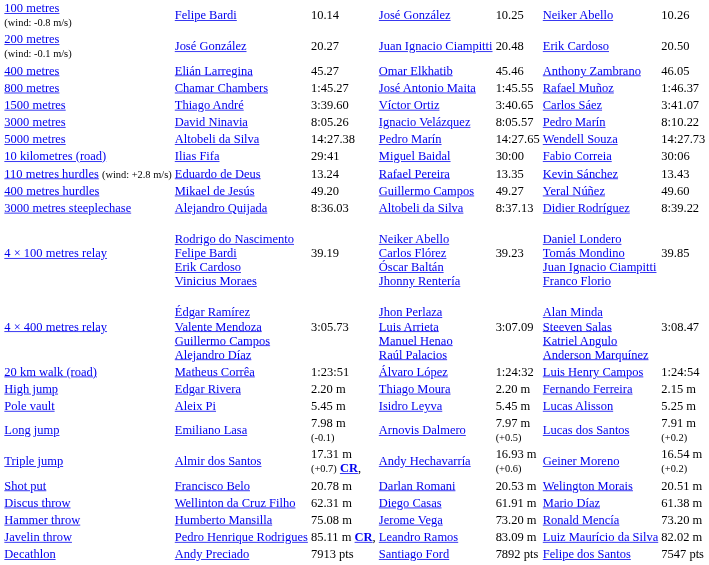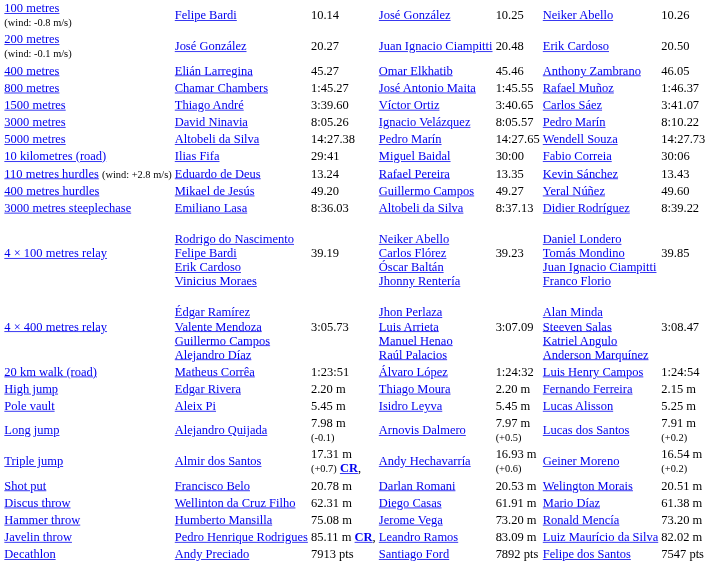 <table>
 <tr>
 <td><a href='#'>100 metres</a> <small><br>(wind: -0.8 m/s)</small></td>
 <td align=left><a href='#'>Felipe Bardi</a><br> </td>
 <td>10.14</td>
 <td align=left><a href='#'>José González</a><br> </td>
 <td>10.25</td>
 <td align=left><a href='#'>Neiker Abello</a><br> </td>
 <td>10.26</td>
 </tr>
 <tr>
 <td><a href='#'>200 metres</a> <small><br>(wind: -0.1 m/s)</small></td>
 <td align=left><a href='#'>José González</a><br> </td>
 <td>20.27</td>
 <td align=left><a href='#'>Juan Ignacio Ciampitti</a><br> </td>
 <td>20.48</td>
 <td align=left><a href='#'>Erik Cardoso</a><br> </td>
 <td>20.50</td>
 </tr>
 <tr>
 <td><a href='#'>400 metres</a></td>
 <td align=left><a href='#'>Elián Larregina</a><br> </td>
 <td>45.27 <strong></strong></td>
 <td align=left><a href='#'>Omar Elkhatib</a><br> </td>
 <td>45.46</td>
 <td align=left><a href='#'>Anthony Zambrano</a><br> </td>
 <td>46.05 <strong></strong></td>
 </tr>
 <tr>
 <td><a href='#'>800 metres</a></td>
 <td align=left><a href='#'>Chamar Chambers</a><br> </td>
 <td>1:45.27 <strong></strong></td>
 <td align=left><a href='#'>José Antonio Maita</a><br> </td>
 <td>1:45.55</td>
 <td align=left><a href='#'>Rafael Muñoz</a><br> </td>
 <td>1:46.37</td>
 </tr>
 <tr>
 <td><a href='#'>1500 metres</a></td>
 <td align=left><a href='#'>Thiago André</a><br> </td>
 <td>3:39.60</td>
 <td align=left><a href='#'>Víctor Ortiz</a><br> </td>
 <td>3:40.65</td>
 <td align=left><a href='#'>Carlos Sáez</a><br> </td>
 <td>3:41.07</td>
 </tr>
 <tr>
 <td><a href='#'>3000 metres</a></td>
 <td align=left><a href='#'>David Ninavia</a><br> </td>
 <td>8:05.26 <strong></strong></td>
 <td align=left><a href='#'>Ignacio Velázquez</a><br> </td>
 <td>8:05.57</td>
 <td align=left><a href='#'>Pedro Marín</a><br> </td>
 <td>8:10.22 <strong></strong></td>
 </tr>
 <tr>
 <td><a href='#'>5000 metres</a></td>
 <td align=left><a href='#'>Altobeli da Silva</a><br> </td>
 <td>14:27.38</td>
 <td align=left><a href='#'>Pedro Marín</a><br> </td>
 <td>14:27.65</td>
 <td align=left><a href='#'>Wendell Souza</a><br> </td>
 <td>14:27.73</td>
 </tr>
 <tr>
 <td><a href='#'>10 kilometres (road)</a></td>
 <td align=left><a href='#'>Ilias Fifa</a><br> </td>
 <td>29:41</td>
 <td align=left><a href='#'>Miguel Baidal</a><br> </td>
 <td>30:00</td>
 <td align=left><a href='#'>Fabio Correia</a><br> </td>
 <td>30:06</td>
 </tr>
 <tr>
 <td><a href='#'>110 metres hurdles</a> <small>(wind: +2.8 m/s)</small></td>
 <td align=left><a href='#'>Eduardo de Deus</a><br> </td>
 <td>13.24</td>
 <td align=left><a href='#'>Rafael Pereira</a><br> </td>
 <td>13.35</td>
 <td align=left><a href='#'>Kevin Sánchez</a><br> </td>
 <td>13.43</td>
 </tr>
 <tr>
 <td><a href='#'>400 metres hurdles</a></td>
 <td align=left><a href='#'>Mikael de Jesús</a><br> </td>
 <td>49.20</td>
 <td align=left><a href='#'>Guillermo Campos</a><br> </td>
 <td>49.27 <strong></strong></td>
 <td align=left><a href='#'>Yeral Núñez</a><br> </td>
 <td>49.60</td>
 </tr>
 <tr>
 <td><a href='#'>3000 metres steeplechase</a></td>
-<td align=left><a href='#'>Alejandro Quijada</a><br> </td>
+<td align=left><a href='#'>Emiliano Lasa</a><br> </td>
 <td>8:36.03</td>
 <td align=left><a href='#'>Altobeli da Silva</a><br> </td>
 <td>8:37.13</td>
 <td align=left><a href='#'>Didier Rodríguez</a><br> </td>
 <td>8:39.22</td>
 </tr>
 <tr>
 <td><a href='#'>4 × 100 metres relay</a></td>
 <td><br><a href='#'>Rodrigo do Nascimento</a><br><a href='#'>Felipe Bardi</a><br><a href='#'>Erik Cardoso</a><br><a href='#'>Vinicius Moraes</a></td>
 <td>39.19</td>
 <td><br><a href='#'>Neiker Abello</a><br><a href='#'>Carlos Flórez</a><br><a href='#'>Óscar Baltán</a><br><a href='#'>Jhonny Rentería</a></td>
 <td>39.23</td>
 <td><br><a href='#'>Daniel Londero</a><br><a href='#'>Tomás Mondino</a> <br><a href='#'>Juan Ignacio Ciampitti</a><br><a href='#'>Franco Florio</a></td>
 <td>39.85  <strong></strong></td>
 </tr>
 <tr>
 <td><a href='#'>4 × 400 metres relay</a></td>
 <td><br><a href='#'>Édgar Ramírez</a><br><a href='#'>Valente Mendoza</a><br><a href='#'>Guillermo Campos</a><br><a href='#'>Alejandro Díaz</a></td>
 <td>3:05.73</td>
 <td><br><a href='#'>Jhon Perlaza</a><br><a href='#'>Luis Arrieta</a><br><a href='#'>Manuel Henao</a><br><a href='#'>Raúl Palacios</a></td>
 <td>3:07.09 <strong></strong></td>
 <td><br><a href='#'>Alan Minda</a><br><a href='#'>Steeven Salas</a><br><a href='#'>Katriel Angulo</a><br><a href='#'>Anderson Marquínez</a></td>
 <td>3:08.47 <strong></strong></td>
 </tr>
 <tr>
 <td><a href='#'>20 km walk (road)</a></td>
 <td align=left><a href='#'>Matheus Corrêa</a><br> </td>
 <td>1:23:51</td>
 <td align=left><a href='#'>Álvaro López</a><br> </td>
 <td>1:24:32</td>
 <td align=left><a href='#'>Luis Henry Campos</a><br> </td>
 <td>1:24:54</td>
 </tr>
 <tr>
 <td><a href='#'>High jump</a></td>
 <td align=left><a href='#'>Edgar Rivera</a><br> </td>
 <td>2.20 m</td>
 <td align=left><a href='#'>Thiago Moura</a><br> </td>
 <td>2.20 m <strong></strong></td>
 <td align=left><a href='#'>Fernando Ferreira</a><br> </td>
 <td>2.15 m</td>
 </tr>
 <tr>
 <td><a href='#'>Pole vault</a></td>
 <td align=left><a href='#'>Aleix Pi</a><br> </td>
 <td>5.45 m</td>
 <td align=left><a href='#'>Isidro Leyva</a><br> </td>
 <td>5.45 m</td>
 <td align=left><a href='#'>Lucas Alisson</a><br> </td>
 <td>5.25 m <strong></strong></td>
 </tr>
 <tr>
 <td><a href='#'>Long jump</a></td>
-<td align=left><a href='#'>Emiliano Lasa</a><br> </td>
+<td align=left><a href='#'>Alejandro Quijada</a><br> </td>
 <td>7.98 m<br><small>(-0.1)</small></td>
 <td align=left><a href='#'>Arnovis Dalmero</a><br> </td>
 <td>7.97 m<br><small>(+0.5)</small></td>
 <td align=left><a href='#'>Lucas dos Santos</a><br> </td>
 <td>7.91 m<br><small>(+0.2)</small></td>
 </tr>
 <tr>
 <td><a href='#'>Triple jump</a></td>
 <td align=left><a href='#'>Almir dos Santos</a><br> </td>
 <td>17.31 m<br><small>(+0.7)</small> <strong><a href='#'>CR</a></strong>, <strong></strong></td>
 <td align=left><a href='#'>Andy Hechavarría</a><br> </td>
 <td>16.93 m<br><small>(+0.6)</small>  <strong></strong></td>
 <td align=left><a href='#'>Geiner Moreno</a><br> </td>
 <td>16.54 m<br><small>(+0.2)</small> <strong></strong></td>
 </tr>
 <tr>
 <td><a href='#'>Shot put</a></td>
 <td align=left><a href='#'>Francisco Belo</a><br> </td>
 <td>20.78 m <strong></strong></td>
 <td align=left><a href='#'>Darlan Romani</a><br> </td>
 <td>20.53 m</td>
 <td align=left><a href='#'>Welington Morais</a><br> </td>
 <td>20.51 m</td>
 </tr>
 <tr>
 <td><a href='#'>Discus throw</a></td>
 <td align=left><a href='#'>Wellinton da Cruz Filho</a><br> </td>
 <td>62.31 m <strong></strong></td>
 <td align=left><a href='#'>Diego Casas</a><br> </td>
 <td>61.91 m</td>
 <td align=left><a href='#'>Mario Díaz</a><br> </td>
 <td>61.38 m</td>
 </tr>
 <tr>
 <td><a href='#'>Hammer throw</a></td>
 <td align=left><a href='#'>Humberto Mansilla</a><br> </td>
 <td>75.08 m</td>
 <td align=left><a href='#'>Jerome Vega</a><br> </td>
 <td>73.20 m</td>
 <td align=left><a href='#'>Ronald Mencía</a><br> </td>
 <td>73.20 m</td>
 </tr>
 <tr>
 <td><a href='#'>Javelin throw</a></td>
 <td align=left><a href='#'>Pedro Henrique Rodrigues</a><br> </td>
 <td>85.11 m <strong><a href='#'>CR</a></strong>, <strong></strong></td>
 <td align=left><a href='#'>Leandro Ramos</a><br> </td>
 <td>83.09 m <strong></strong></td>
 <td align=left><a href='#'>Luiz Maurício da Silva</a><br> </td>
 <td>82.02 m <strong></strong></td>
 </tr>
 <tr>
 <td><a href='#'>Decathlon</a></td>
 <td align=left><a href='#'>Andy Preciado</a><br> </td>
 <td>7913 pts <strong></strong></td>
 <td align=left><a href='#'>Santiago Ford</a><br> </td>
 <td>7892 pts <strong></strong></td>
 <td align=left><a href='#'>Felipe dos Santos</a><br> </td>
 <td>7547 pts</td>
 </tr>
 </table>
